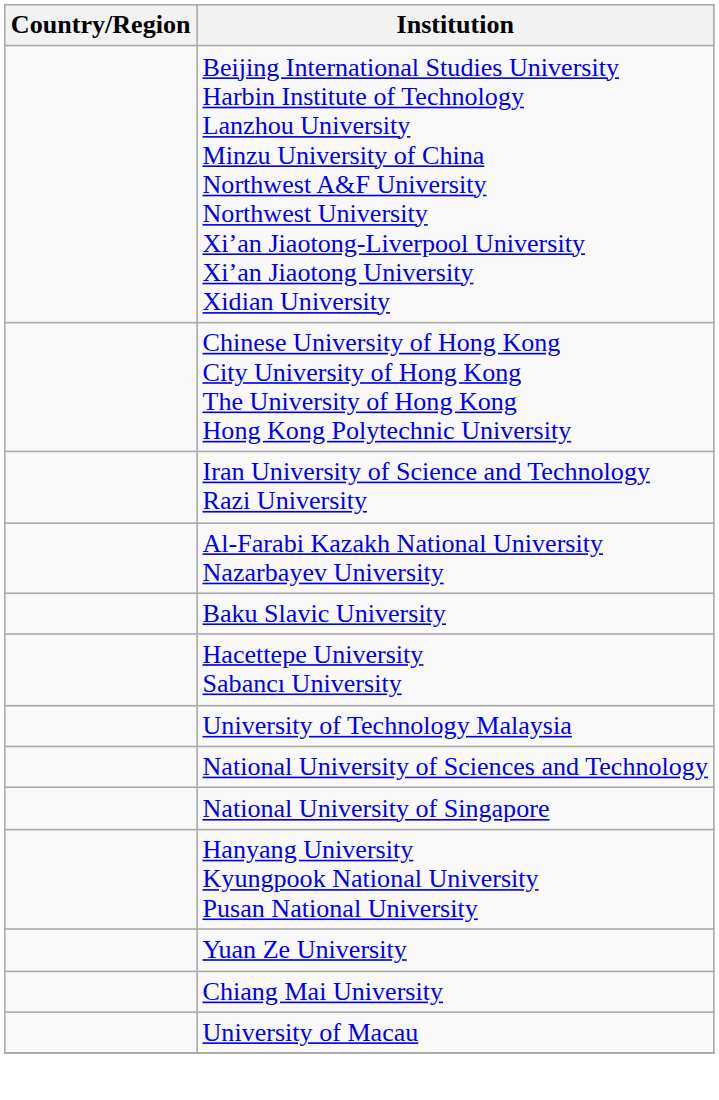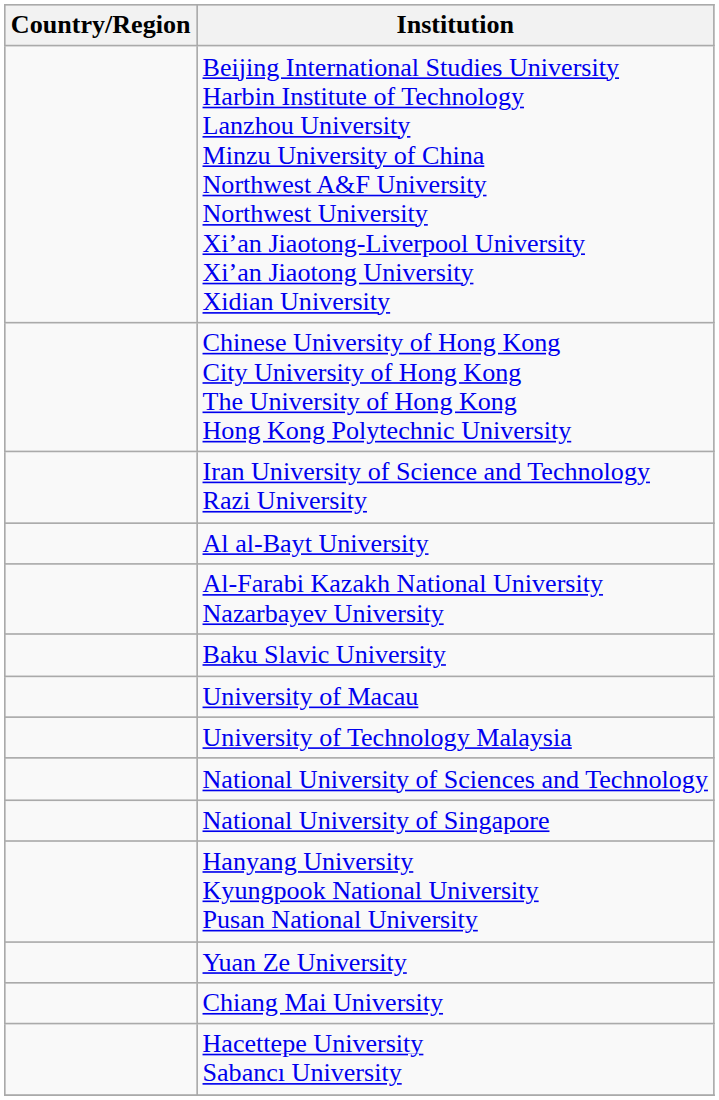 <table class="wikitable sortable">
 <tr>
 <th>Country/Region</th>
 <th>Institution</th>
 </tr>
 <tr>
 <td></td>
 <td><a href='#'>Beijing International Studies University</a><br><a href='#'>Harbin Institute of Technology</a><br><a href='#'>Lanzhou University</a><br><a href='#'>Minzu University of China</a><br><a href='#'>Northwest A&F University</a><br><a href='#'>Northwest University</a><br><a href='#'>Xi’an Jiaotong-Liverpool University</a><br><a href='#'>Xi’an Jiaotong University</a><br><a href='#'>Xidian University</a></td>
 </tr>
 <tr>
 <td></td>
 <td><a href='#'>Chinese University of Hong Kong</a><br><a href='#'>City University of Hong Kong</a><br><a href='#'>The University of Hong Kong</a><br><a href='#'>Hong Kong Polytechnic University</a></td>
 </tr>
 <tr>
 <td></td>
 <td><a href='#'>Iran University of Science and Technology</a><br><a href='#'>Razi University</a></td>
 </tr>
 <tr>
 <td></td>
+<td><a href='#'>Al al-Bayt University</a></td>
+</tr>
+<tr>
+<td></td>
 <td><a href='#'>Al-Farabi Kazakh National University</a><br><a href='#'>Nazarbayev University</a></td>
 </tr>
 <tr>
 <td></td>
 <td><a href='#'>Baku Slavic University</a></td>
 </tr>
 <tr>
 <td></td>
-<td><a href='#'>Hacettepe University</a><br><a href='#'>Sabancı University</a></td>
+<td><a href='#'>University of Macau</a></td>
 </tr>
 <tr>
 <td></td>
 <td><a href='#'>University of Technology Malaysia</a></td>
 </tr>
 <tr>
 <td></td>
 <td><a href='#'>National University of Sciences and Technology</a></td>
 </tr>
 <tr>
 <td></td>
 <td><a href='#'>National University of Singapore</a></td>
 </tr>
 <tr>
 <td></td>
 <td><a href='#'>Hanyang University</a><br><a href='#'>Kyungpook National University</a><br><a href='#'>Pusan National University</a></td>
 </tr>
 <tr>
 <td></td>
 <td><a href='#'>Yuan Ze University</a></td>
 </tr>
 <tr>
 <td></td>
 <td><a href='#'>Chiang Mai University</a></td>
 </tr>
 <tr>
 <td></td>
-<td><a href='#'>University of Macau</a></td>
+<td><a href='#'>Hacettepe University</a><br><a href='#'>Sabancı University</a></td>
 </tr>
 <tr>
 </tr>
 </table>
